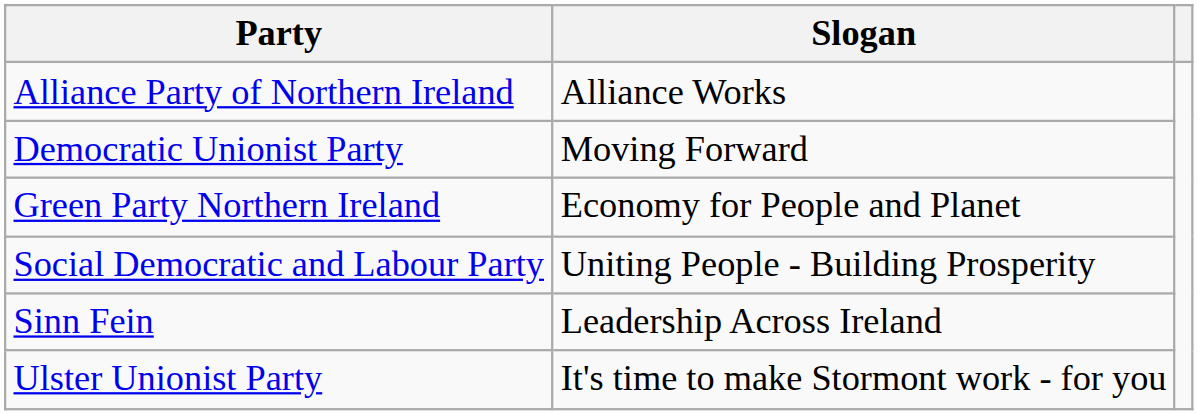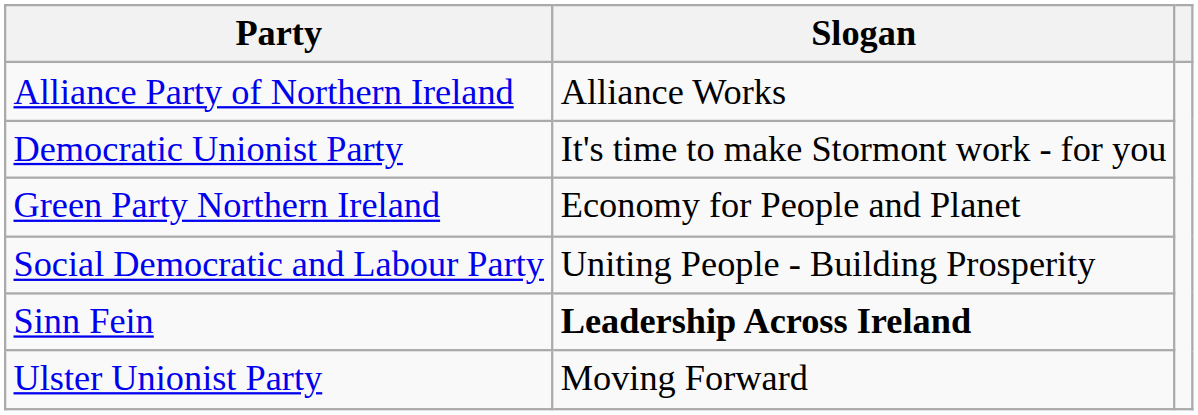 <table class="wikitable">
 <tr>
 <th>Party</th>
 <th>Slogan</th>
 <th></th>
 </tr>
 <tr>
 <td><a href='#'>Alliance Party of Northern Ireland</a></td>
 <td>Alliance Works</td>
 <td rowspan="6"></td>
 </tr>
 <tr>
 <td><a href='#'>Democratic Unionist Party</a></td>
-<td>Moving Forward</td>
+<td>It's time to make Stormont work - for you</td>
 </tr>
 <tr>
 <td><a href='#'>Green Party Northern Ireland</a></td>
 <td>Economy for People and Planet</td>
 </tr>
 <tr>
 <td><a href='#'>Social Democratic and Labour Party</a></td>
 <td>Uniting People - Building Prosperity</td>
 </tr>
 <tr>
 <td><a href='#'>Sinn Fein</a></td>
-<td>Leadership Across Ireland</td>
+<td><strong>Leadership Across Ireland</strong></td>
 </tr>
 <tr>
 <td><a href='#'>Ulster Unionist Party</a></td>
-<td>It's time to make Stormont work - for you</td>
+<td>Moving Forward</td>
 </tr>
 </table>
